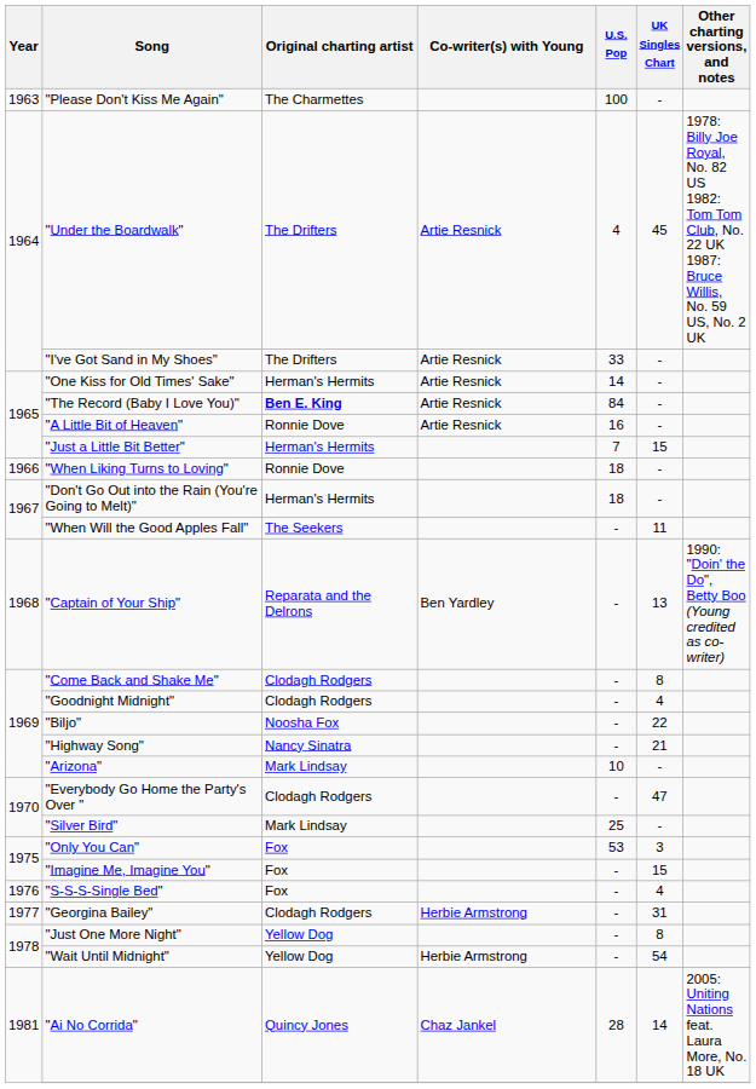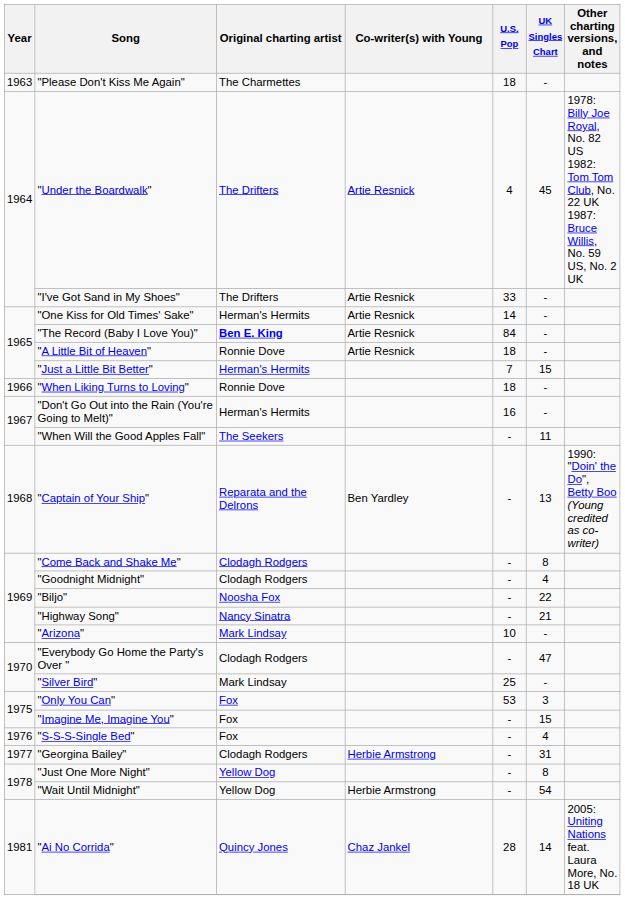 <table class="wikitable">
 <tr>
 <th>Year</th>
 <th width="260">Song</th>
 <th width="180">Original charting artist</th>
 <th width="210">Co-writer(s) with Young</th>
 <th width="40"><sup><a href='#'>U.S. Pop</a></sup></th>
 <th width="40"><sup><a href='#'>UK Singles Chart</a></sup></th>
 <th>Other charting versions, and notes</th>
 </tr>
 <tr>
 <td rowspan="1">1963</td>
 <td>"Please Don't Kiss Me Again"</td>
 <td>The Charmettes</td>
 <td></td>
-<td align="center">100</td>
+<td align="center">18</td>
 <td align="center">-</td>
 <td></td>
 </tr>
 <tr>
 <td rowspan="2">1964</td>
 <td>"<a href='#'>Under the Boardwalk</a>"</td>
 <td><a href='#'>The Drifters</a></td>
 <td><a href='#'>Artie Resnick</a></td>
 <td align="center">4</td>
 <td align="center">45</td>
 <td>1978: <a href='#'>Billy Joe Royal</a>, No. 82 US<br>1982: <a href='#'>Tom Tom Club</a>, No. 22 UK<br>1987: <a href='#'>Bruce Willis</a>, No. 59 US, No. 2 UK</td>
 </tr>
 <tr>
 <td>"I've Got Sand in My Shoes"</td>
 <td>The Drifters</td>
 <td>Artie Resnick</td>
 <td align="center">33</td>
 <td align="center">-</td>
 <td></td>
 </tr>
 <tr>
 <td rowspan="4">1965</td>
 <td>"One Kiss for Old Times' Sake"</td>
 <td>Herman's Hermits</td>
 <td>Artie Resnick</td>
 <td align="center">14</td>
 <td align="center">-</td>
 <td></td>
 </tr>
 <tr>
 <td>"The Record (Baby I Love You)"</td>
 <td><strong><a href='#'>Ben E. King</a></strong></td>
 <td>Artie Resnick</td>
 <td align="center">84</td>
 <td align="center">-</td>
 <td></td>
 </tr>
 <tr>
 <td>"<a href='#'>A Little Bit of Heaven</a>"</td>
 <td>Ronnie Dove</td>
 <td>Artie Resnick</td>
-<td align="center">16</td>
+<td align="center">18</td>
 <td align="center">-</td>
 <td></td>
 </tr>
 <tr>
 <td>"<a href='#'>Just a Little Bit Better</a>"</td>
 <td><a href='#'>Herman's Hermits</a></td>
 <td></td>
 <td align="center">7</td>
 <td align="center">15</td>
 <td></td>
 </tr>
 <tr>
 <td rowspan="1">1966</td>
 <td>"<a href='#'>When Liking Turns to Loving</a>"</td>
 <td>Ronnie Dove</td>
 <td></td>
 <td align="center">18</td>
 <td align="center">-</td>
 <td></td>
 </tr>
 <tr>
 <td rowspan="2">1967</td>
 <td>"Don't Go Out into the Rain (You're Going to Melt)"</td>
 <td>Herman's Hermits</td>
 <td></td>
-<td align="center">18</td>
+<td align="center">16</td>
 <td align="center">-</td>
 <td></td>
 </tr>
 <tr>
 <td>"When Will the Good Apples Fall"</td>
 <td><a href='#'>The Seekers</a></td>
 <td></td>
 <td align="center">-</td>
 <td align="center">11</td>
 <td></td>
 </tr>
 <tr>
 <td rowspan="1">1968</td>
 <td>"<a href='#'>Captain of Your Ship</a>"</td>
 <td><a href='#'>Reparata and the Delrons</a></td>
 <td>Ben Yardley</td>
 <td align="center">-</td>
 <td align="center">13</td>
 <td>1990: "<a href='#'>Doin' the Do</a>", <a href='#'>Betty Boo</a> <em>(Young credited as co-writer)</em></td>
 </tr>
 <tr>
 <td rowspan="5">1969</td>
 <td>"<a href='#'>Come Back and Shake Me</a>"</td>
 <td><a href='#'>Clodagh Rodgers</a></td>
 <td></td>
 <td align="center">-</td>
 <td align="center">8</td>
 <td></td>
 </tr>
 <tr>
 <td>"Goodnight Midnight"</td>
 <td>Clodagh Rodgers</td>
 <td></td>
 <td align="center">-</td>
 <td align="center">4</td>
 <td></td>
 </tr>
 <tr>
 <td>"Biljo"</td>
 <td><a href='#'>Noosha Fox</a></td>
 <td></td>
 <td align="center">-</td>
 <td align="center">22</td>
 <td></td>
 </tr>
 <tr>
 <td>"Highway Song"</td>
 <td><a href='#'>Nancy Sinatra</a></td>
 <td></td>
 <td align="center">-</td>
 <td align="center">21</td>
 <td></td>
 </tr>
 <tr>
 <td>"<a href='#'>Arizona</a>"</td>
 <td><a href='#'>Mark Lindsay</a></td>
 <td></td>
 <td align="center">10</td>
 <td align="center">-</td>
 <td></td>
 </tr>
 <tr>
 <td rowspan="2">1970</td>
 <td>"Everybody Go Home the Party's Over "</td>
 <td>Clodagh Rodgers</td>
 <td></td>
 <td align="center">-</td>
 <td align="center">47</td>
 <td></td>
 </tr>
 <tr>
 <td>"<a href='#'>Silver Bird</a>"</td>
 <td>Mark Lindsay</td>
 <td></td>
 <td align="center">25</td>
 <td align="center">-</td>
 <td></td>
 </tr>
 <tr>
 <td rowspan="2">1975</td>
 <td>"<a href='#'>Only You Can</a>"</td>
 <td><a href='#'>Fox</a></td>
 <td></td>
 <td align="center">53</td>
 <td align="center">3</td>
 <td></td>
 </tr>
 <tr>
 <td>"<a href='#'>Imagine Me, Imagine You</a>"</td>
 <td>Fox</td>
 <td></td>
 <td align="center">-</td>
 <td align="center">15</td>
 <td></td>
 </tr>
 <tr>
 <td rowspan="1">1976</td>
 <td>"<a href='#'>S-S-S-Single Bed</a>"</td>
 <td>Fox</td>
 <td></td>
 <td align="center">-</td>
 <td align="center">4</td>
 <td></td>
 </tr>
 <tr>
 <td rowspan="1">1977</td>
 <td>"Georgina Bailey"</td>
 <td>Clodagh Rodgers</td>
 <td><a href='#'>Herbie Armstrong</a></td>
 <td align="center">-</td>
 <td align="center">31</td>
 <td></td>
 </tr>
 <tr>
 <td rowspan="2">1978</td>
 <td>"Just One More Night"</td>
 <td><a href='#'>Yellow Dog</a></td>
 <td></td>
 <td align="center">-</td>
 <td align="center">8</td>
 <td></td>
 </tr>
 <tr>
 <td>"Wait Until Midnight"</td>
 <td>Yellow Dog</td>
 <td>Herbie Armstrong</td>
 <td align="center">-</td>
 <td align="center">54</td>
 <td></td>
 </tr>
 <tr>
 <td rowspan="2">1981</td>
 <td>"<a href='#'>Ai No Corrida</a>"</td>
 <td><a href='#'>Quincy Jones</a></td>
 <td><a href='#'>Chaz Jankel</a></td>
 <td align="center">28</td>
 <td align="center">14</td>
 <td>2005: <a href='#'>Uniting Nations</a> feat. Laura More, No. 18 UK</td>
 </tr>
 <tr>
 </tr>
 </table>
